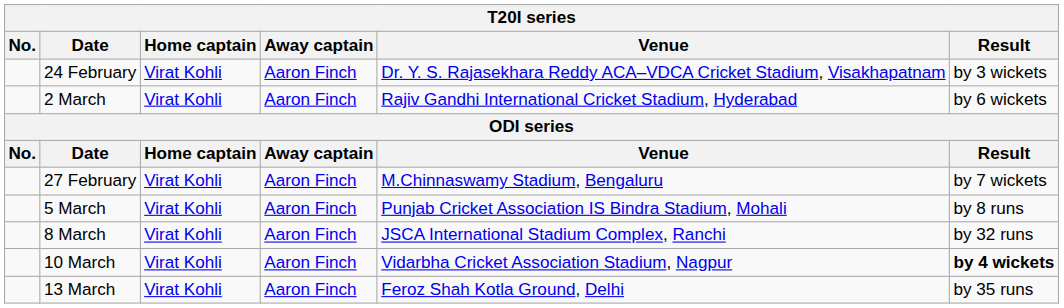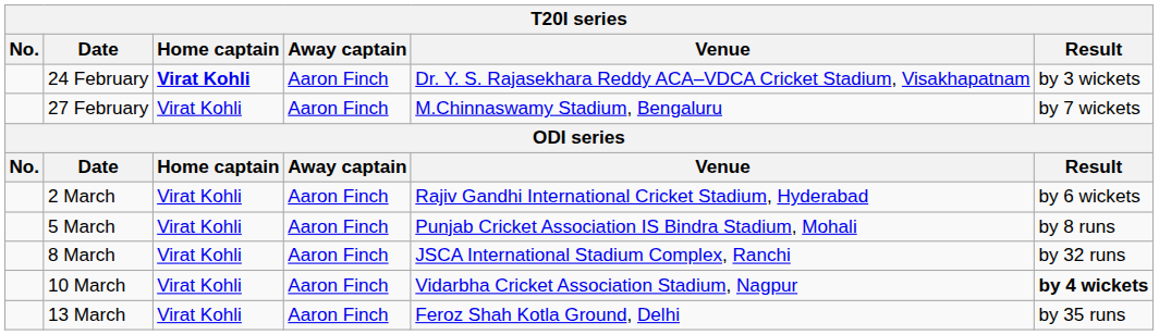 <table class="wikitable">
 <tr>
 <th colspan="6">T20I series</th>
 </tr>
 <tr>
 <th>No.</th>
 <th>Date</th>
 <th>Home captain</th>
 <th>Away captain</th>
 <th>Venue</th>
 <th>Result</th>
 </tr>
 <tr>
 <td></td>
 <td>24 February</td>
-<td><a href='#'>Virat Kohli</a></td>
+<td><strong><a href='#'>Virat Kohli</a></strong></td>
 <td><a href='#'>Aaron Finch</a></td>
 <td><a href='#'>Dr. Y. S. Rajasekhara Reddy ACA–VDCA Cricket Stadium</a>, <a href='#'>Visakhapatnam</a></td>
 <td> by 3 wickets</td>
 </tr>
 <tr>
 <td></td>
-<td>2 March</td>
+<td>27 February</td>
 <td><a href='#'>Virat Kohli</a></td>
 <td><a href='#'>Aaron Finch</a></td>
-<td><a href='#'>Rajiv Gandhi International Cricket Stadium</a>, <a href='#'>Hyderabad</a></td>
-<td> by 6 wickets</td>
+<td><a href='#'>M.Chinnaswamy Stadium</a>, <a href='#'>Bengaluru</a></td>
+<td> by 7 wickets</td>
 </tr>
 <tr>
 <th colspan="6">ODI series</th>
 </tr>
 <tr>
 <th>No.</th>
 <th>Date</th>
 <th>Home captain</th>
 <th>Away captain</th>
 <th>Venue</th>
 <th>Result</th>
 </tr>
 <tr>
 <td></td>
-<td>27 February</td>
+<td>2 March</td>
 <td><a href='#'>Virat Kohli</a></td>
 <td><a href='#'>Aaron Finch</a></td>
-<td><a href='#'>M.Chinnaswamy Stadium</a>, <a href='#'>Bengaluru</a></td>
-<td> by 7 wickets</td>
+<td><a href='#'>Rajiv Gandhi International Cricket Stadium</a>, <a href='#'>Hyderabad</a></td>
+<td> by 6 wickets</td>
 </tr>
 <tr>
 <td></td>
 <td>5 March</td>
 <td><a href='#'>Virat Kohli</a></td>
 <td><a href='#'>Aaron Finch</a></td>
 <td><a href='#'>Punjab Cricket Association IS Bindra Stadium</a>, <a href='#'>Mohali</a></td>
 <td> by 8 runs</td>
 </tr>
 <tr>
 <td></td>
 <td>8 March</td>
 <td><a href='#'>Virat Kohli</a></td>
 <td><a href='#'>Aaron Finch</a></td>
 <td><a href='#'>JSCA International Stadium Complex</a>, <a href='#'>Ranchi</a></td>
 <td> by 32 runs</td>
 </tr>
 <tr>
 <td></td>
 <td>10 March</td>
 <td><a href='#'>Virat Kohli</a></td>
 <td><a href='#'>Aaron Finch</a></td>
 <td><a href='#'>Vidarbha Cricket Association Stadium</a>, <a href='#'>Nagpur</a></td>
 <td><strong> by 4 wickets</strong></td>
 </tr>
 <tr>
 <td></td>
 <td>13 March</td>
 <td><a href='#'>Virat Kohli</a></td>
 <td><a href='#'>Aaron Finch</a></td>
 <td><a href='#'>Feroz Shah Kotla Ground</a>, <a href='#'>Delhi</a></td>
 <td> by 35 runs</td>
 </tr>
 </table>
